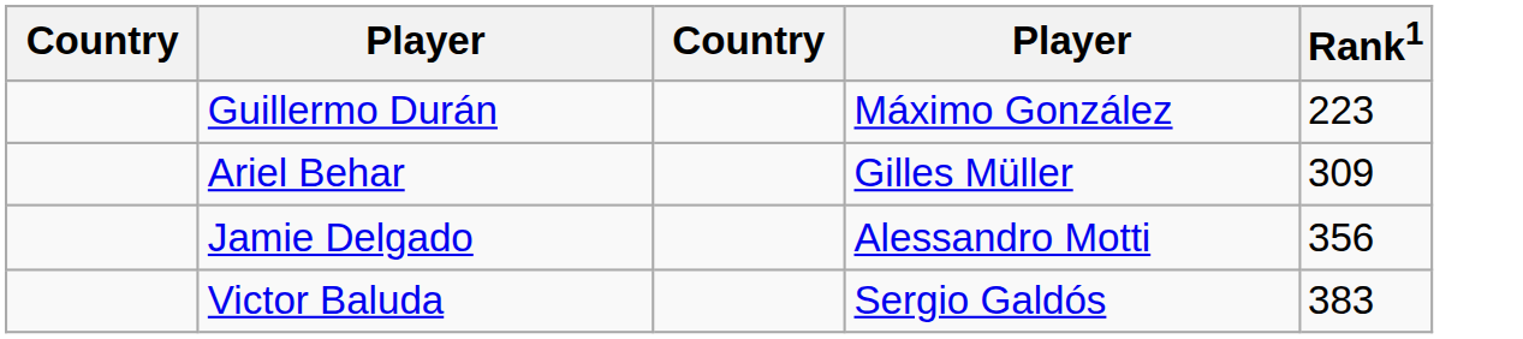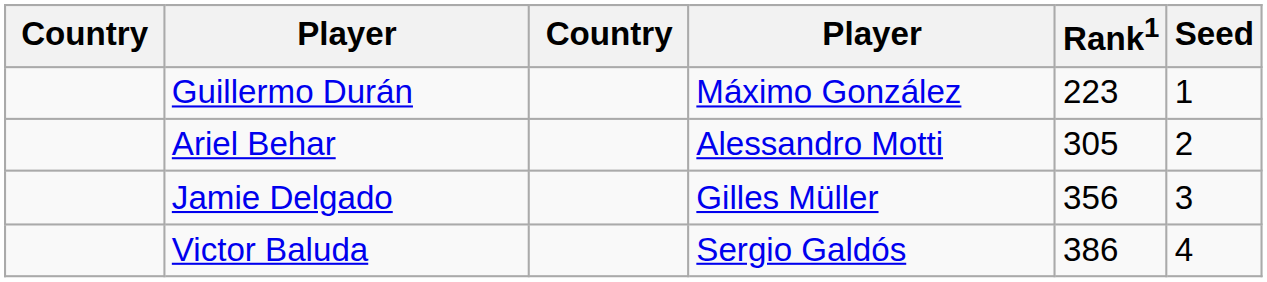 <table class="sortable wikitable">
 <tr>
 <th width="70">Country</th>
 <th width="175">Player</th>
 <th width="70">Country</th>
 <th width="175">Player</th>
 <th>Rank<sup>1</sup></th>
+<th>Seed</th>
 </tr>
 <tr>
 <td></td>
 <td><a href='#'>Guillermo Durán</a></td>
 <td></td>
 <td><a href='#'>Máximo González</a></td>
 <td>223</td>
+<td>1</td>
 </tr>
 <tr>
 <td></td>
 <td><a href='#'>Ariel Behar</a></td>
 <td></td>
-<td><a href='#'>Gilles Müller</a></td>
-<td>309</td>
+<td><a href='#'>Alessandro Motti</a></td>
+<td>305</td>
+<td>2</td>
 </tr>
 <tr>
 <td></td>
 <td><a href='#'>Jamie Delgado</a></td>
 <td></td>
-<td><a href='#'>Alessandro Motti</a></td>
+<td><a href='#'>Gilles Müller</a></td>
 <td>356</td>
+<td>3</td>
 </tr>
 <tr>
 <td></td>
 <td><a href='#'>Victor Baluda</a></td>
 <td></td>
 <td><a href='#'>Sergio Galdós</a></td>
-<td>383</td>
+<td>386</td>
+<td>4</td>
 </tr>
 </table>
